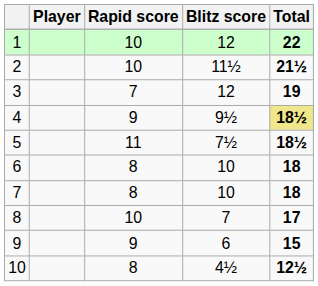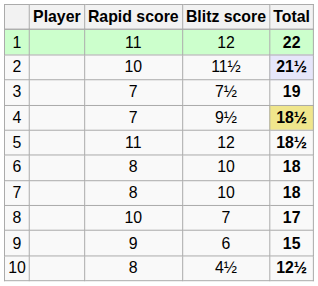 <table class="wikitable" style="text-align: center;">
 <tr>
 <th></th>
 <th>Player</th>
 <th>Rapid score</th>
 <th>Blitz score</th>
 <th>Total</th>
 </tr>
 <tr>
 </tr>
 <tr style="background:#ccffcc;">
 <td>1</td>
 <td align="left"><strong></strong></td>
-<td>10</td>
+<td>11</td>
 <td>12</td>
 <td><strong>22</strong></td>
 </tr>
 <tr>
 <td>2</td>
 <td align="left"></td>
 <td>10</td>
 <td>11½</td>
-<td><strong>21½</strong></td>
+<td style="background: lavender;"><strong>21½</strong></td>
 </tr>
 <tr>
 <td>3</td>
 <td align="left"></td>
 <td>7</td>
-<td>12</td>
+<td>7½</td>
 <td><strong>19</strong></td>
 </tr>
 <tr>
 <td>4</td>
 <td align="left"></td>
-<td>9</td>
+<td>7</td>
 <td>9½</td>
 <td style="background: khaki;"><strong>18½</strong></td>
 </tr>
 <tr>
 <td>5</td>
 <td align="left"></td>
 <td>11</td>
-<td>7½</td>
+<td>12</td>
 <td><strong>18½</strong></td>
 </tr>
 <tr>
 <td>6</td>
 <td align="left"></td>
 <td>8</td>
 <td>10</td>
 <td><strong>18</strong></td>
 </tr>
 <tr>
 <td>7</td>
 <td align="left"></td>
 <td>8</td>
 <td>10</td>
 <td><strong>18</strong></td>
 </tr>
 <tr>
 <td>8</td>
 <td align="left"></td>
 <td>10</td>
 <td>7</td>
 <td><strong>17</strong></td>
 </tr>
 <tr>
 <td>9</td>
 <td align="left"></td>
 <td>9</td>
 <td>6</td>
 <td><strong>15</strong></td>
 </tr>
 <tr>
 <td>10</td>
 <td align="left"></td>
 <td>8</td>
 <td>4½</td>
 <td><strong>12½</strong></td>
 </tr>
 </table>
